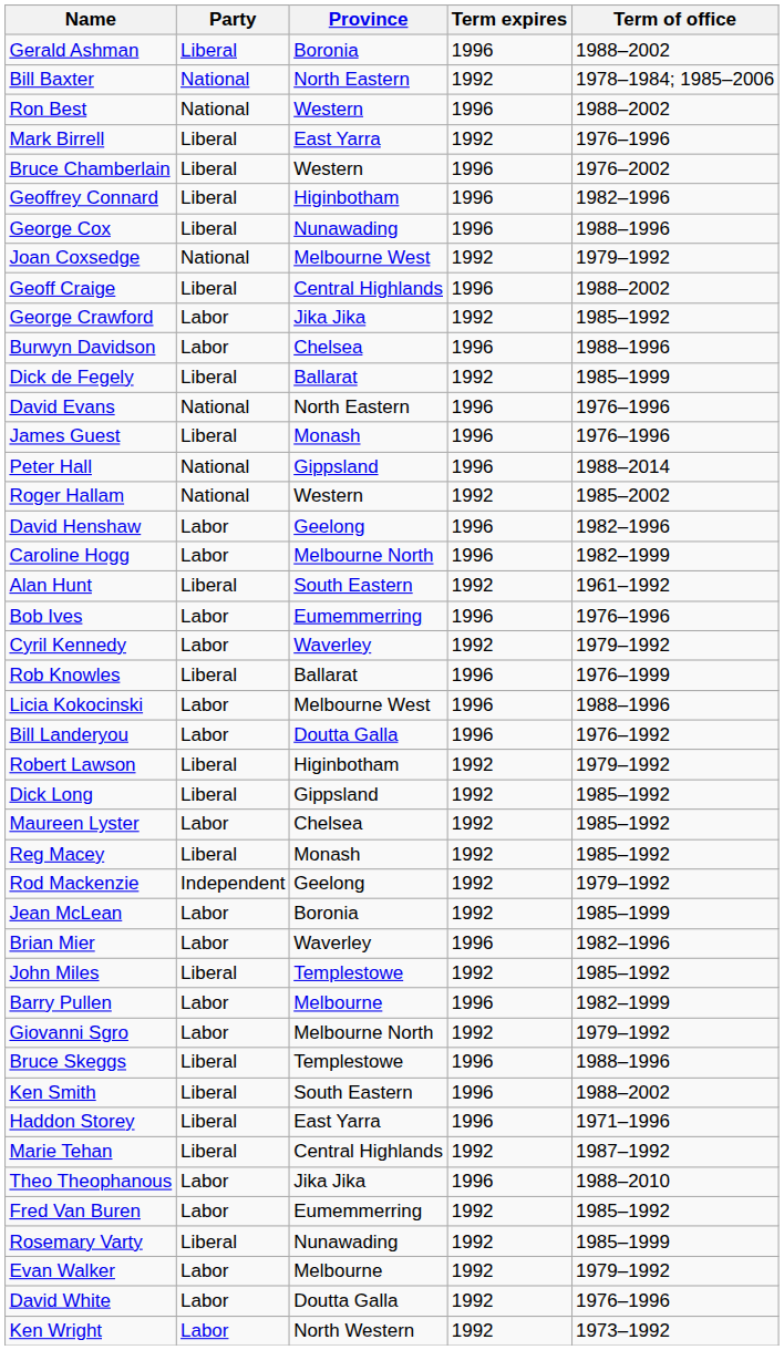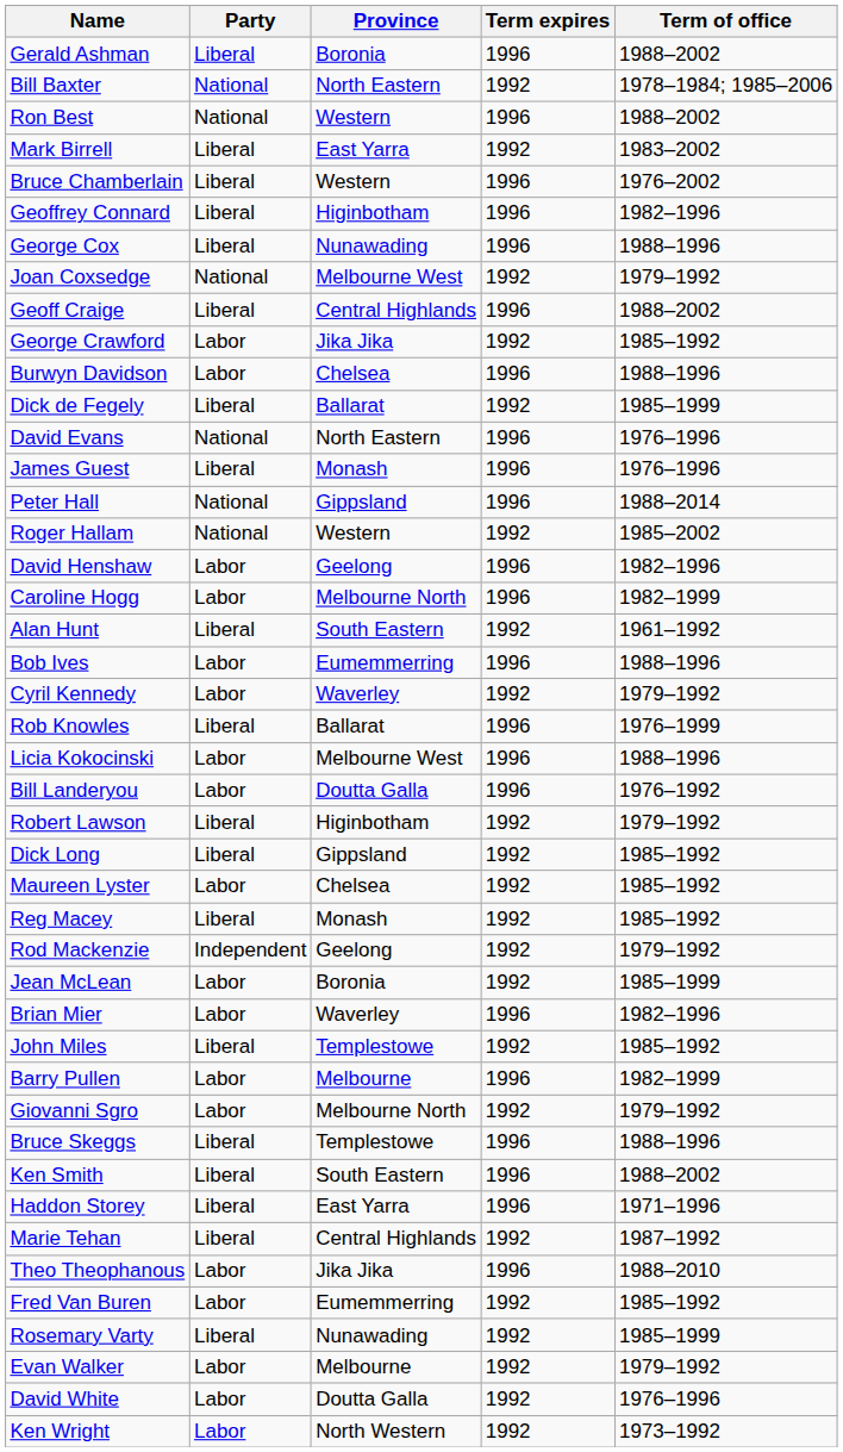 <table class="wikitable sortable">
 <tr>
 <th>Name</th>
 <th>Party</th>
 <th><a href='#'>Province</a></th>
 <th>Term expires</th>
 <th>Term of office</th>
 </tr>
 <tr>
 <td><a href='#'>Gerald Ashman</a></td>
 <td><a href='#'>Liberal</a></td>
 <td><a href='#'>Boronia</a></td>
 <td>1996</td>
 <td>1988–2002</td>
 </tr>
 <tr>
 <td><a href='#'>Bill Baxter</a></td>
 <td><a href='#'>National</a></td>
 <td><a href='#'>North Eastern</a></td>
 <td>1992</td>
 <td>1978–1984; 1985–2006</td>
 </tr>
 <tr>
 <td><a href='#'>Ron Best</a></td>
 <td>National</td>
 <td><a href='#'>Western</a></td>
 <td>1996</td>
 <td>1988–2002</td>
 </tr>
 <tr>
 <td><a href='#'>Mark Birrell</a></td>
 <td>Liberal</td>
 <td><a href='#'>East Yarra</a></td>
 <td>1992</td>
-<td>1976–1996</td>
+<td>1983–2002</td>
 </tr>
 <tr>
 <td><a href='#'>Bruce Chamberlain</a></td>
 <td>Liberal</td>
 <td>Western</td>
 <td>1996</td>
 <td>1976–2002</td>
 </tr>
 <tr>
 <td><a href='#'>Geoffrey Connard</a></td>
 <td>Liberal</td>
 <td><a href='#'>Higinbotham</a></td>
 <td>1996</td>
 <td>1982–1996</td>
 </tr>
 <tr>
 <td><a href='#'>George Cox</a></td>
 <td>Liberal</td>
 <td><a href='#'>Nunawading</a></td>
 <td>1996</td>
 <td>1988–1996</td>
 </tr>
 <tr>
 <td><a href='#'>Joan Coxsedge</a></td>
 <td>National</td>
 <td><a href='#'>Melbourne West</a></td>
 <td>1992</td>
 <td>1979–1992</td>
 </tr>
 <tr>
 <td><a href='#'>Geoff Craige</a></td>
 <td>Liberal</td>
 <td><a href='#'>Central Highlands</a></td>
 <td>1996</td>
 <td>1988–2002</td>
 </tr>
 <tr>
 <td><a href='#'>George Crawford</a></td>
 <td>Labor</td>
 <td><a href='#'>Jika Jika</a></td>
 <td>1992</td>
 <td>1985–1992</td>
 </tr>
 <tr>
 <td><a href='#'>Burwyn Davidson</a></td>
 <td>Labor</td>
 <td><a href='#'>Chelsea</a></td>
 <td>1996</td>
 <td>1988–1996</td>
 </tr>
 <tr>
 <td><a href='#'>Dick de Fegely</a></td>
 <td>Liberal</td>
 <td><a href='#'>Ballarat</a></td>
 <td>1992</td>
 <td>1985–1999</td>
 </tr>
 <tr>
 <td><a href='#'>David Evans</a></td>
 <td>National</td>
 <td>North Eastern</td>
 <td>1996</td>
 <td>1976–1996</td>
 </tr>
 <tr>
 <td><a href='#'>James Guest</a></td>
 <td>Liberal</td>
 <td><a href='#'>Monash</a></td>
 <td>1996</td>
 <td>1976–1996</td>
 </tr>
 <tr>
 <td><a href='#'>Peter Hall</a></td>
 <td>National</td>
 <td><a href='#'>Gippsland</a></td>
 <td>1996</td>
 <td>1988–2014</td>
 </tr>
 <tr>
 <td><a href='#'>Roger Hallam</a></td>
 <td>National</td>
 <td>Western</td>
 <td>1992</td>
 <td>1985–2002</td>
 </tr>
 <tr>
 <td><a href='#'>David Henshaw</a></td>
 <td>Labor</td>
 <td><a href='#'>Geelong</a></td>
 <td>1996</td>
 <td>1982–1996</td>
 </tr>
 <tr>
 <td><a href='#'>Caroline Hogg</a></td>
 <td>Labor</td>
 <td><a href='#'>Melbourne North</a></td>
 <td>1996</td>
 <td>1982–1999</td>
 </tr>
 <tr>
 <td><a href='#'>Alan Hunt</a></td>
 <td>Liberal</td>
 <td><a href='#'>South Eastern</a></td>
 <td>1992</td>
 <td>1961–1992</td>
 </tr>
 <tr>
 <td><a href='#'>Bob Ives</a></td>
 <td>Labor</td>
 <td><a href='#'>Eumemmerring</a></td>
 <td>1996</td>
-<td>1976–1996</td>
+<td>1988–1996</td>
 </tr>
 <tr>
 <td><a href='#'>Cyril Kennedy</a></td>
 <td>Labor</td>
 <td><a href='#'>Waverley</a></td>
 <td>1992</td>
 <td>1979–1992</td>
 </tr>
 <tr>
 <td><a href='#'>Rob Knowles</a></td>
 <td>Liberal</td>
 <td>Ballarat</td>
 <td>1996</td>
 <td>1976–1999</td>
 </tr>
 <tr>
 <td><a href='#'>Licia Kokocinski</a></td>
 <td>Labor</td>
 <td>Melbourne West</td>
 <td>1996</td>
 <td>1988–1996</td>
 </tr>
 <tr>
 <td><a href='#'>Bill Landeryou</a></td>
 <td>Labor</td>
 <td><a href='#'>Doutta Galla</a></td>
 <td>1996</td>
 <td>1976–1992</td>
 </tr>
 <tr>
 <td><a href='#'>Robert Lawson</a></td>
 <td>Liberal</td>
 <td>Higinbotham</td>
 <td>1992</td>
 <td>1979–1992</td>
 </tr>
 <tr>
 <td><a href='#'>Dick Long</a></td>
 <td>Liberal</td>
 <td>Gippsland</td>
 <td>1992</td>
 <td>1985–1992</td>
 </tr>
 <tr>
 <td><a href='#'>Maureen Lyster</a></td>
 <td>Labor</td>
 <td>Chelsea</td>
 <td>1992</td>
 <td>1985–1992</td>
 </tr>
 <tr>
 <td><a href='#'>Reg Macey</a></td>
 <td>Liberal</td>
 <td>Monash</td>
 <td>1992</td>
 <td>1985–1992</td>
 </tr>
 <tr>
 <td><a href='#'>Rod Mackenzie</a></td>
 <td>Independent</td>
 <td>Geelong</td>
 <td>1992</td>
 <td>1979–1992</td>
 </tr>
 <tr>
 <td><a href='#'>Jean McLean</a></td>
 <td>Labor</td>
 <td>Boronia</td>
 <td>1992</td>
 <td>1985–1999</td>
 </tr>
 <tr>
 <td><a href='#'>Brian Mier</a></td>
 <td>Labor</td>
 <td>Waverley</td>
 <td>1996</td>
 <td>1982–1996</td>
 </tr>
 <tr>
 <td><a href='#'>John Miles</a></td>
 <td>Liberal</td>
 <td><a href='#'>Templestowe</a></td>
 <td>1992</td>
 <td>1985–1992</td>
 </tr>
 <tr>
 <td><a href='#'>Barry Pullen</a></td>
 <td>Labor</td>
 <td><a href='#'>Melbourne</a></td>
 <td>1996</td>
 <td>1982–1999</td>
 </tr>
 <tr>
 <td><a href='#'>Giovanni Sgro</a></td>
 <td>Labor</td>
 <td>Melbourne North</td>
 <td>1992</td>
 <td>1979–1992</td>
 </tr>
 <tr>
 <td><a href='#'>Bruce Skeggs</a></td>
 <td>Liberal</td>
 <td>Templestowe</td>
 <td>1996</td>
 <td>1988–1996</td>
 </tr>
 <tr>
 <td><a href='#'>Ken Smith</a></td>
 <td>Liberal</td>
 <td>South Eastern</td>
 <td>1996</td>
 <td>1988–2002</td>
 </tr>
 <tr>
 <td><a href='#'>Haddon Storey</a></td>
 <td>Liberal</td>
 <td>East Yarra</td>
 <td>1996</td>
 <td>1971–1996</td>
 </tr>
 <tr>
 <td><a href='#'>Marie Tehan</a></td>
 <td>Liberal</td>
 <td>Central Highlands</td>
 <td>1992</td>
 <td>1987–1992</td>
 </tr>
 <tr>
 <td><a href='#'>Theo Theophanous</a></td>
 <td>Labor</td>
 <td>Jika Jika</td>
 <td>1996</td>
 <td>1988–2010</td>
 </tr>
 <tr>
 <td><a href='#'>Fred Van Buren</a></td>
 <td>Labor</td>
 <td>Eumemmerring</td>
 <td>1992</td>
 <td>1985–1992</td>
 </tr>
 <tr>
 <td><a href='#'>Rosemary Varty</a></td>
 <td>Liberal</td>
 <td>Nunawading</td>
 <td>1992</td>
 <td>1985–1999</td>
 </tr>
 <tr>
 <td><a href='#'>Evan Walker</a></td>
 <td>Labor</td>
 <td>Melbourne</td>
 <td>1992</td>
 <td>1979–1992</td>
 </tr>
 <tr>
 <td><a href='#'>David White</a></td>
 <td>Labor</td>
 <td>Doutta Galla</td>
 <td>1992</td>
 <td>1976–1996</td>
 </tr>
 <tr>
 <td><a href='#'>Ken Wright</a></td>
 <td><a href='#'>Labor</a></td>
 <td>North Western</td>
 <td>1992</td>
 <td>1973–1992</td>
 </tr>
 </table>
